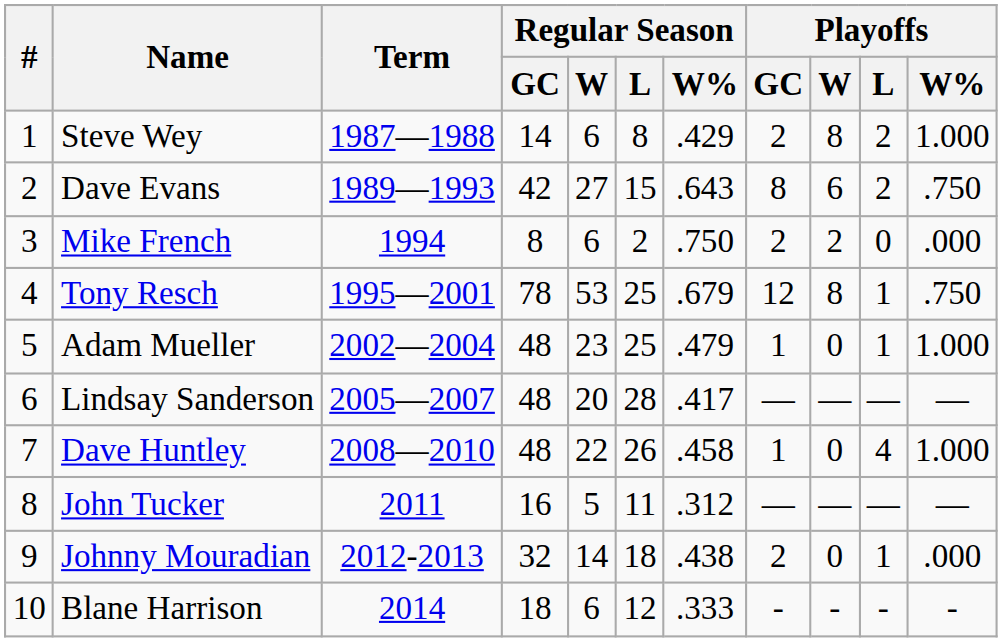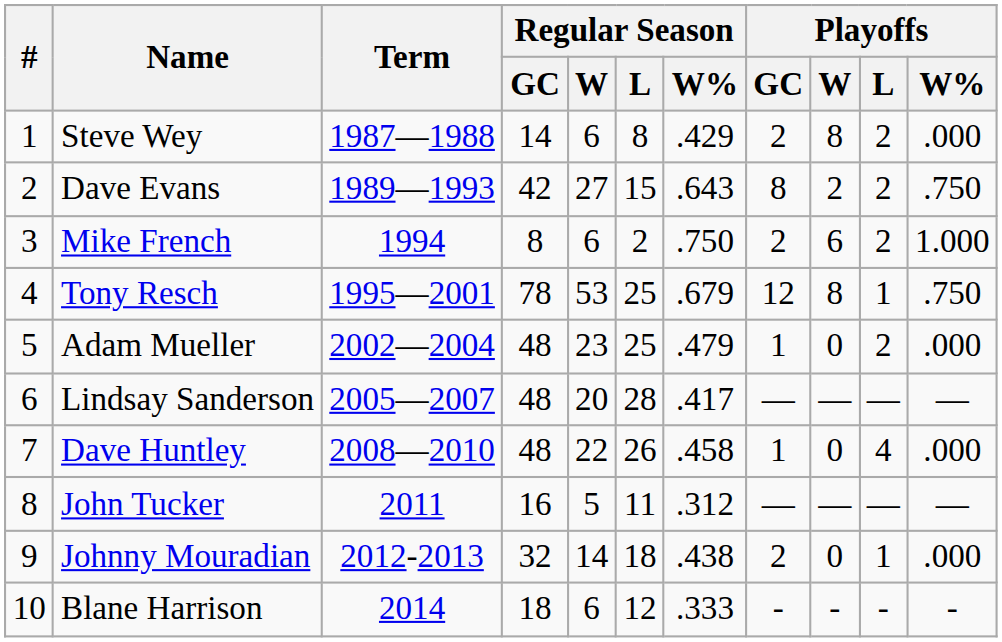 <table class="wikitable">
 <tr>
 <th rowspan="2">#</th>
 <th rowspan="2">Name</th>
 <th rowspan="2">Term</th>
 <th colspan="4">Regular Season</th>
 <th colspan="4">Playoffs</th>
 </tr>
 <tr>
 <th>GC</th>
 <th>W</th>
 <th>L</th>
 <th>W%</th>
 <th>GC</th>
 <th>W</th>
 <th>L</th>
 <th>W%</th>
 </tr>
 <tr>
 <td align=center> 1 </td>
 <td>Steve Wey</td>
 <td align=center><a href='#'>1987</a>—<a href='#'>1988</a></td>
 <td align=center>14</td>
 <td align=center>6</td>
 <td align=center>8</td>
 <td align=center>.429</td>
 <td align=center>2</td>
 <td align=center>8</td>
 <td align=center>2</td>
-<td align=center>1.000</td>
+<td align=center>.000</td>
 </tr>
 <tr>
 <td align=center>2</td>
 <td>Dave Evans</td>
 <td align=center><a href='#'>1989</a>—<a href='#'>1993</a></td>
 <td align=center>42</td>
 <td align=center>27</td>
 <td align=center>15</td>
 <td align=center>.643</td>
 <td align=center>8</td>
-<td align=center>6</td>
+<td align=center>2</td>
 <td align=center>2</td>
 <td align=center>.750</td>
 </tr>
 <tr>
 <td align=center>3</td>
 <td><a href='#'>Mike French</a></td>
 <td align=center><a href='#'>1994</a></td>
 <td align=center>8</td>
 <td align=center>6</td>
 <td align=center>2</td>
 <td align=center>.750</td>
 <td align=center>2</td>
+<td align=center>6</td>
 <td align=center>2</td>
-<td align=center>0</td>
-<td align=center>.000</td>
+<td align=center>1.000</td>
 </tr>
 <tr>
 <td align=center>4</td>
 <td><a href='#'>Tony Resch</a></td>
 <td align=center><a href='#'>1995</a>—<a href='#'>2001</a></td>
 <td align=center>78</td>
 <td align=center>53</td>
 <td align=center>25</td>
 <td align=center>.679</td>
 <td align=center>12</td>
 <td align=center>8</td>
 <td align=center>1</td>
 <td align=center>.750</td>
 </tr>
 <tr>
 <td align=center>5</td>
 <td>Adam Mueller</td>
 <td align=center><a href='#'>2002</a>—<a href='#'>2004</a></td>
 <td align=center>48</td>
 <td align=center>23</td>
 <td align=center>25</td>
 <td align=center>.479</td>
 <td align=center>1</td>
 <td align=center>0</td>
-<td align=center>1</td>
-<td align=center>1.000</td>
+<td align=center>2</td>
+<td align=center>.000</td>
 </tr>
 <tr>
 <td align=center>6</td>
 <td>Lindsay Sanderson</td>
 <td align=center><a href='#'>2005</a>—<a href='#'>2007</a></td>
 <td align=center>48</td>
 <td align=center>20</td>
 <td align=center>28</td>
 <td align=center>.417</td>
 <td align=center>—</td>
 <td align=center>—</td>
 <td align=center>—</td>
 <td align=center>—</td>
 </tr>
 <tr>
 <td align=center>7</td>
 <td><a href='#'>Dave Huntley</a></td>
 <td align=center><a href='#'>2008</a>—<a href='#'>2010</a></td>
 <td align=center>48</td>
 <td align=center>22</td>
 <td align=center>26</td>
 <td align=center>.458</td>
 <td align=center>1</td>
 <td align=center>0</td>
 <td align=center>4</td>
-<td align=center>1.000</td>
+<td align=center>.000</td>
 </tr>
 <tr>
 <td align=center>8</td>
 <td><a href='#'>John Tucker</a></td>
 <td align=center><a href='#'>2011</a></td>
 <td align=center>16</td>
 <td align=center>5</td>
 <td align=center>11</td>
 <td align=center>.312</td>
 <td align=center>—</td>
 <td align=center>—</td>
 <td align=center>—</td>
 <td align=center>—</td>
 </tr>
 <tr>
 <td align=center>9</td>
 <td><a href='#'>Johnny Mouradian</a></td>
 <td align=center><a href='#'>2012</a>-<a href='#'>2013</a></td>
 <td align=center>32</td>
 <td align=center>14</td>
 <td align=center>18</td>
 <td align=center>.438</td>
 <td align=center>2</td>
 <td align=center>0</td>
 <td align=center>1</td>
 <td align=center>.000</td>
 </tr>
 <tr>
 <td align=center>10</td>
 <td>Blane Harrison</td>
 <td align=center><a href='#'>2014</a></td>
 <td align=center>18</td>
 <td align=center>6</td>
 <td align=center>12</td>
 <td align=center>.333</td>
 <td align=center>-</td>
 <td align=center>-</td>
 <td align=center>-</td>
 <td align=center>-</td>
 </tr>
 </table>
